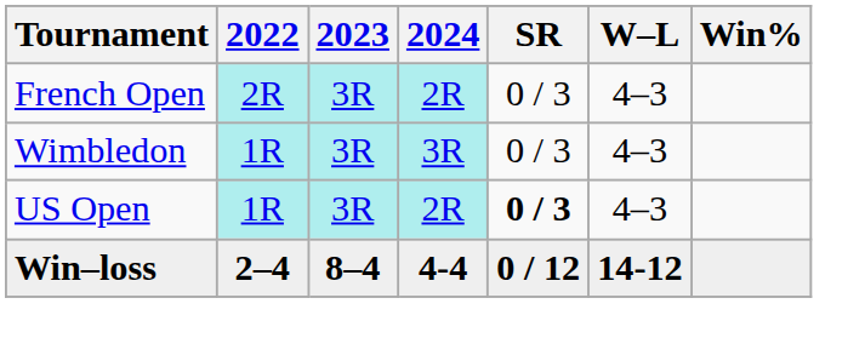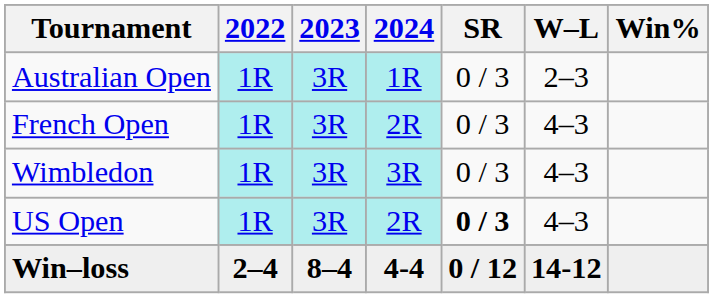 <table class="wikitable" style=text-align:center>
 <tr>
 <th>Tournament</th>
 <th><a href='#'>2022</a></th>
 <th><a href='#'>2023</a></th>
 <th><a href='#'>2024</a></th>
 <th>SR</th>
 <th>W–L</th>
 <th>Win%</th>
 </tr>
 <tr>
+<td align=left><a href='#'>Australian Open</a></td>
+<td bgcolor=afeeee><a href='#'>1R</a></td>
+<td bgcolor=afeeee><a href='#'>3R</a></td>
+<td bgcolor=afeeee><a href='#'>1R</a></td>
+<td>0 / 3</td>
+<td>2–3</td>
+<td></td>
+</tr>
+<tr>
 <td align=left><a href='#'>French Open</a></td>
-<td bgcolor=afeeee><a href='#'>2R</a></td>
+<td bgcolor=afeeee><a href='#'>1R</a></td>
 <td bgcolor=afeeee><a href='#'>3R</a></td>
 <td bgcolor=afeeee><a href='#'>2R</a></td>
 <td>0 / 3</td>
 <td>4–3</td>
 <td></td>
 </tr>
 <tr>
 <td align=left><a href='#'>Wimbledon</a></td>
 <td bgcolor="afeeee"><a href='#'>1R</a></td>
 <td bgcolor="afeeee"><a href='#'>3R</a></td>
 <td bgcolor="afeeee"><a href='#'>3R</a></td>
 <td>0 / 3</td>
 <td>4–3</td>
 <td></td>
 </tr>
 <tr>
 <td align=left><a href='#'>US Open</a></td>
 <td bgcolor=afeeee><a href='#'>1R</a></td>
 <td bgcolor=afeeee><a href='#'>3R</a></td>
 <td bgcolor=afeeee><a href='#'>2R</a></td>
 <td><strong>0 / 3</strong></td>
 <td>4–3</td>
 <td></td>
 </tr>
 <tr style="background:#efefef;font-weight:bold">
 <td align="left">Win–loss</td>
 <td>2–4</td>
 <td>8–4</td>
 <td>4-4</td>
 <td>0 / 12</td>
 <td>14-12</td>
 <td></td>
 </tr>
 </table>
